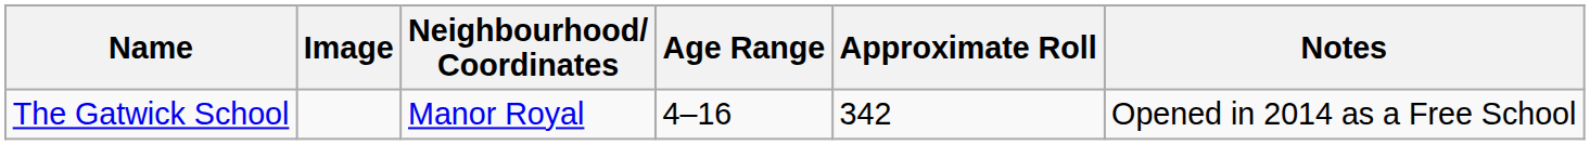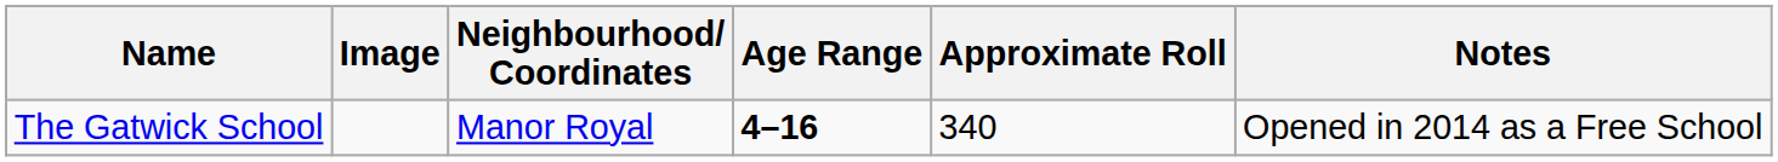 <table class="wikitable sortable" style="font-size:90%;">
 <tr>
 <th>Name</th>
 <th class="unsortable">Image</th>
 <th>Neighbourhood/<br>Coordinates</th>
 <th>Age Range</th>
 <th>Approximate Roll</th>
 <th class="unsortable">Notes</th>
 </tr>
 <tr>
 <td><a href='#'>The Gatwick School</a></td>
 <td></td>
 <td><a href='#'>Manor Royal</a><br></td>
-<td>4–16</td>
-<td>342</td>
+<td><strong>4–16</strong></td>
+<td>340</td>
 <td>Opened in 2014 as a Free School</td>
 </tr>
 </table>
